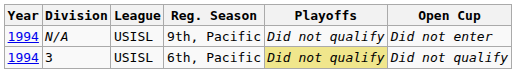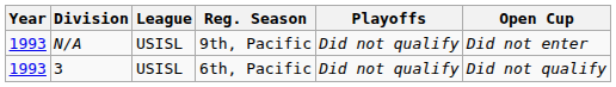 <table class="wikitable">
 <tr>
 <th>Year</th>
 <th>Division</th>
 <th>League</th>
 <th>Reg. Season</th>
 <th>Playoffs</th>
 <th>Open Cup</th>
 </tr>
 <tr>
-<td><a href='#'>1994</a></td>
+<td><a href='#'>1993</a></td>
 <td><em>N/A</em></td>
 <td>USISL</td>
 <td>9th, Pacific</td>
 <td><em>Did not qualify</em></td>
 <td><em>Did not enter</em></td>
 </tr>
 <tr>
-<td><a href='#'>1994</a></td>
+<td><a href='#'>1993</a></td>
 <td>3</td>
 <td>USISL</td>
 <td>6th, Pacific</td>
-<td style="background: khaki;"><em>Did not qualify</em></td>
+<td><em>Did not qualify</em></td>
 <td><em>Did not qualify</em></td>
 </tr>
 </table>
